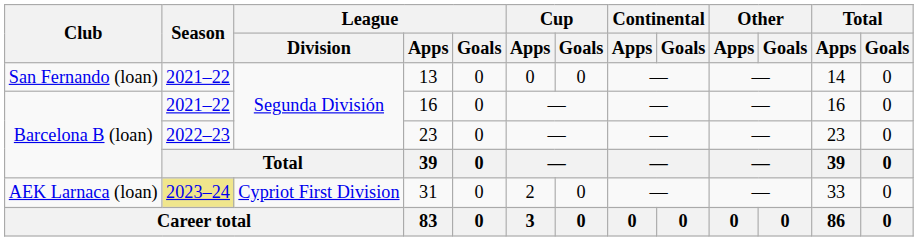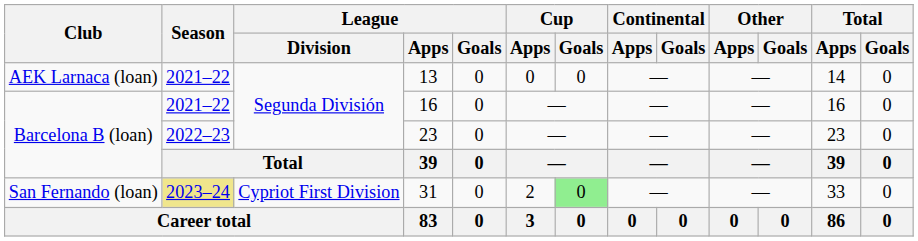 <table class="wikitable" style="text-align:center">
 <tr>
 <th rowspan=2>Club</th>
 <th rowspan=2>Season</th>
 <th colspan=3>League</th>
 <th colspan=2>Cup</th>
 <th colspan=2>Continental</th>
 <th colspan=2>Other</th>
 <th colspan=2>Total</th>
 </tr>
 <tr>
 <th>Division</th>
 <th>Apps</th>
 <th>Goals</th>
 <th>Apps</th>
 <th>Goals</th>
 <th>Apps</th>
 <th>Goals</th>
 <th>Apps</th>
 <th>Goals</th>
 <th>Apps</th>
 <th>Goals</th>
 </tr>
 <tr>
-<td><a href='#'>San Fernando</a> (loan)</td>
+<td><a href='#'>AEK Larnaca</a> (loan)</td>
 <td><a href='#'>2021–22</a></td>
 <td rowspan="3"><a href='#'>Segunda División</a></td>
 <td>13</td>
 <td>0</td>
 <td>0</td>
 <td>0</td>
 <td colspan="2">—</td>
 <td colspan="2">—</td>
 <td>14</td>
 <td>0</td>
 </tr>
 <tr>
 <td rowspan="3"><a href='#'>Barcelona B</a> (loan)</td>
 <td><a href='#'>2021–22</a></td>
 <td>16</td>
 <td>0</td>
 <td colspan="2">—</td>
 <td colspan="2">—</td>
 <td colspan="2">—</td>
 <td>16</td>
 <td>0</td>
 </tr>
 <tr>
 <td><a href='#'>2022–23</a></td>
 <td>23</td>
 <td>0</td>
 <td colspan="2">—</td>
 <td colspan="2">—</td>
 <td colspan="2">—</td>
 <td>23</td>
 <td>0</td>
 </tr>
 <tr>
 <th colspan="2">Total</th>
 <th>39</th>
 <th>0</th>
 <th colspan="2">—</th>
 <th colspan="2">—</th>
 <th colspan="2">—</th>
 <th>39</th>
 <th>0</th>
 </tr>
 <tr>
-<td><a href='#'>AEK Larnaca</a> (loan)</td>
+<td><a href='#'>San Fernando</a> (loan)</td>
 <td style="background: khaki;"><a href='#'>2023–24</a></td>
 <td><a href='#'>Cypriot First Division</a></td>
 <td>31</td>
 <td>0</td>
 <td>2</td>
-<td>0</td>
+<td style="background: lightgreen;">0</td>
 <td colspan="2">—</td>
 <td colspan="2">—</td>
 <td>33</td>
 <td>0</td>
 </tr>
 <tr>
 <th colspan="3">Career total</th>
 <th>83</th>
 <th>0</th>
 <th>3</th>
 <th>0</th>
 <th>0</th>
 <th>0</th>
 <th>0</th>
 <th>0</th>
 <th>86</th>
 <th>0</th>
 </tr>
 </table>
